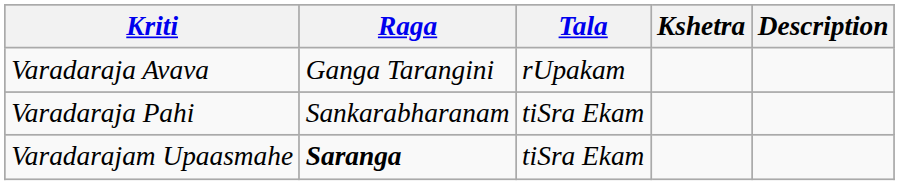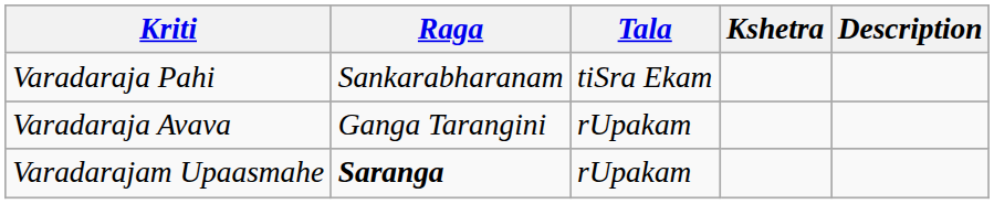 <table class="wikitable">
 <tr>
 <th><em><a href='#'>Kriti</a></em></th>
 <th><em><a href='#'>Raga</a></em></th>
 <th><em><a href='#'>Tala</a></em></th>
 <th><em>Kshetra</em></th>
 <th><em>Description</em></th>
 </tr>
 <tr>
+<td><em>Varadaraja Pahi</em></td>
+<td><em>Sankarabharanam</em></td>
+<td><em>tiSra Ekam</em></td>
+<td></td>
+<td></td>
+</tr>
+<tr>
 <td><em>Varadaraja Avava</em></td>
 <td><em>Ganga Tarangini</em></td>
 <td><em>rUpakam</em></td>
 <td></td>
 <td></td>
 </tr>
 <tr>
-<td><em>Varadaraja Pahi</em></td>
-<td><em>Sankarabharanam</em></td>
-<td><em>tiSra Ekam</em></td>
-<td></td>
-<td></td>
-</tr>
-<tr>
 <td><em>Varadarajam Upaasmahe</em></td>
 <td><strong><em>Saranga</em></strong></td>
-<td><em>tiSra Ekam</em></td>
+<td><em>rUpakam</em></td>
 <td></td>
 <td></td>
 </tr>
 </table>
